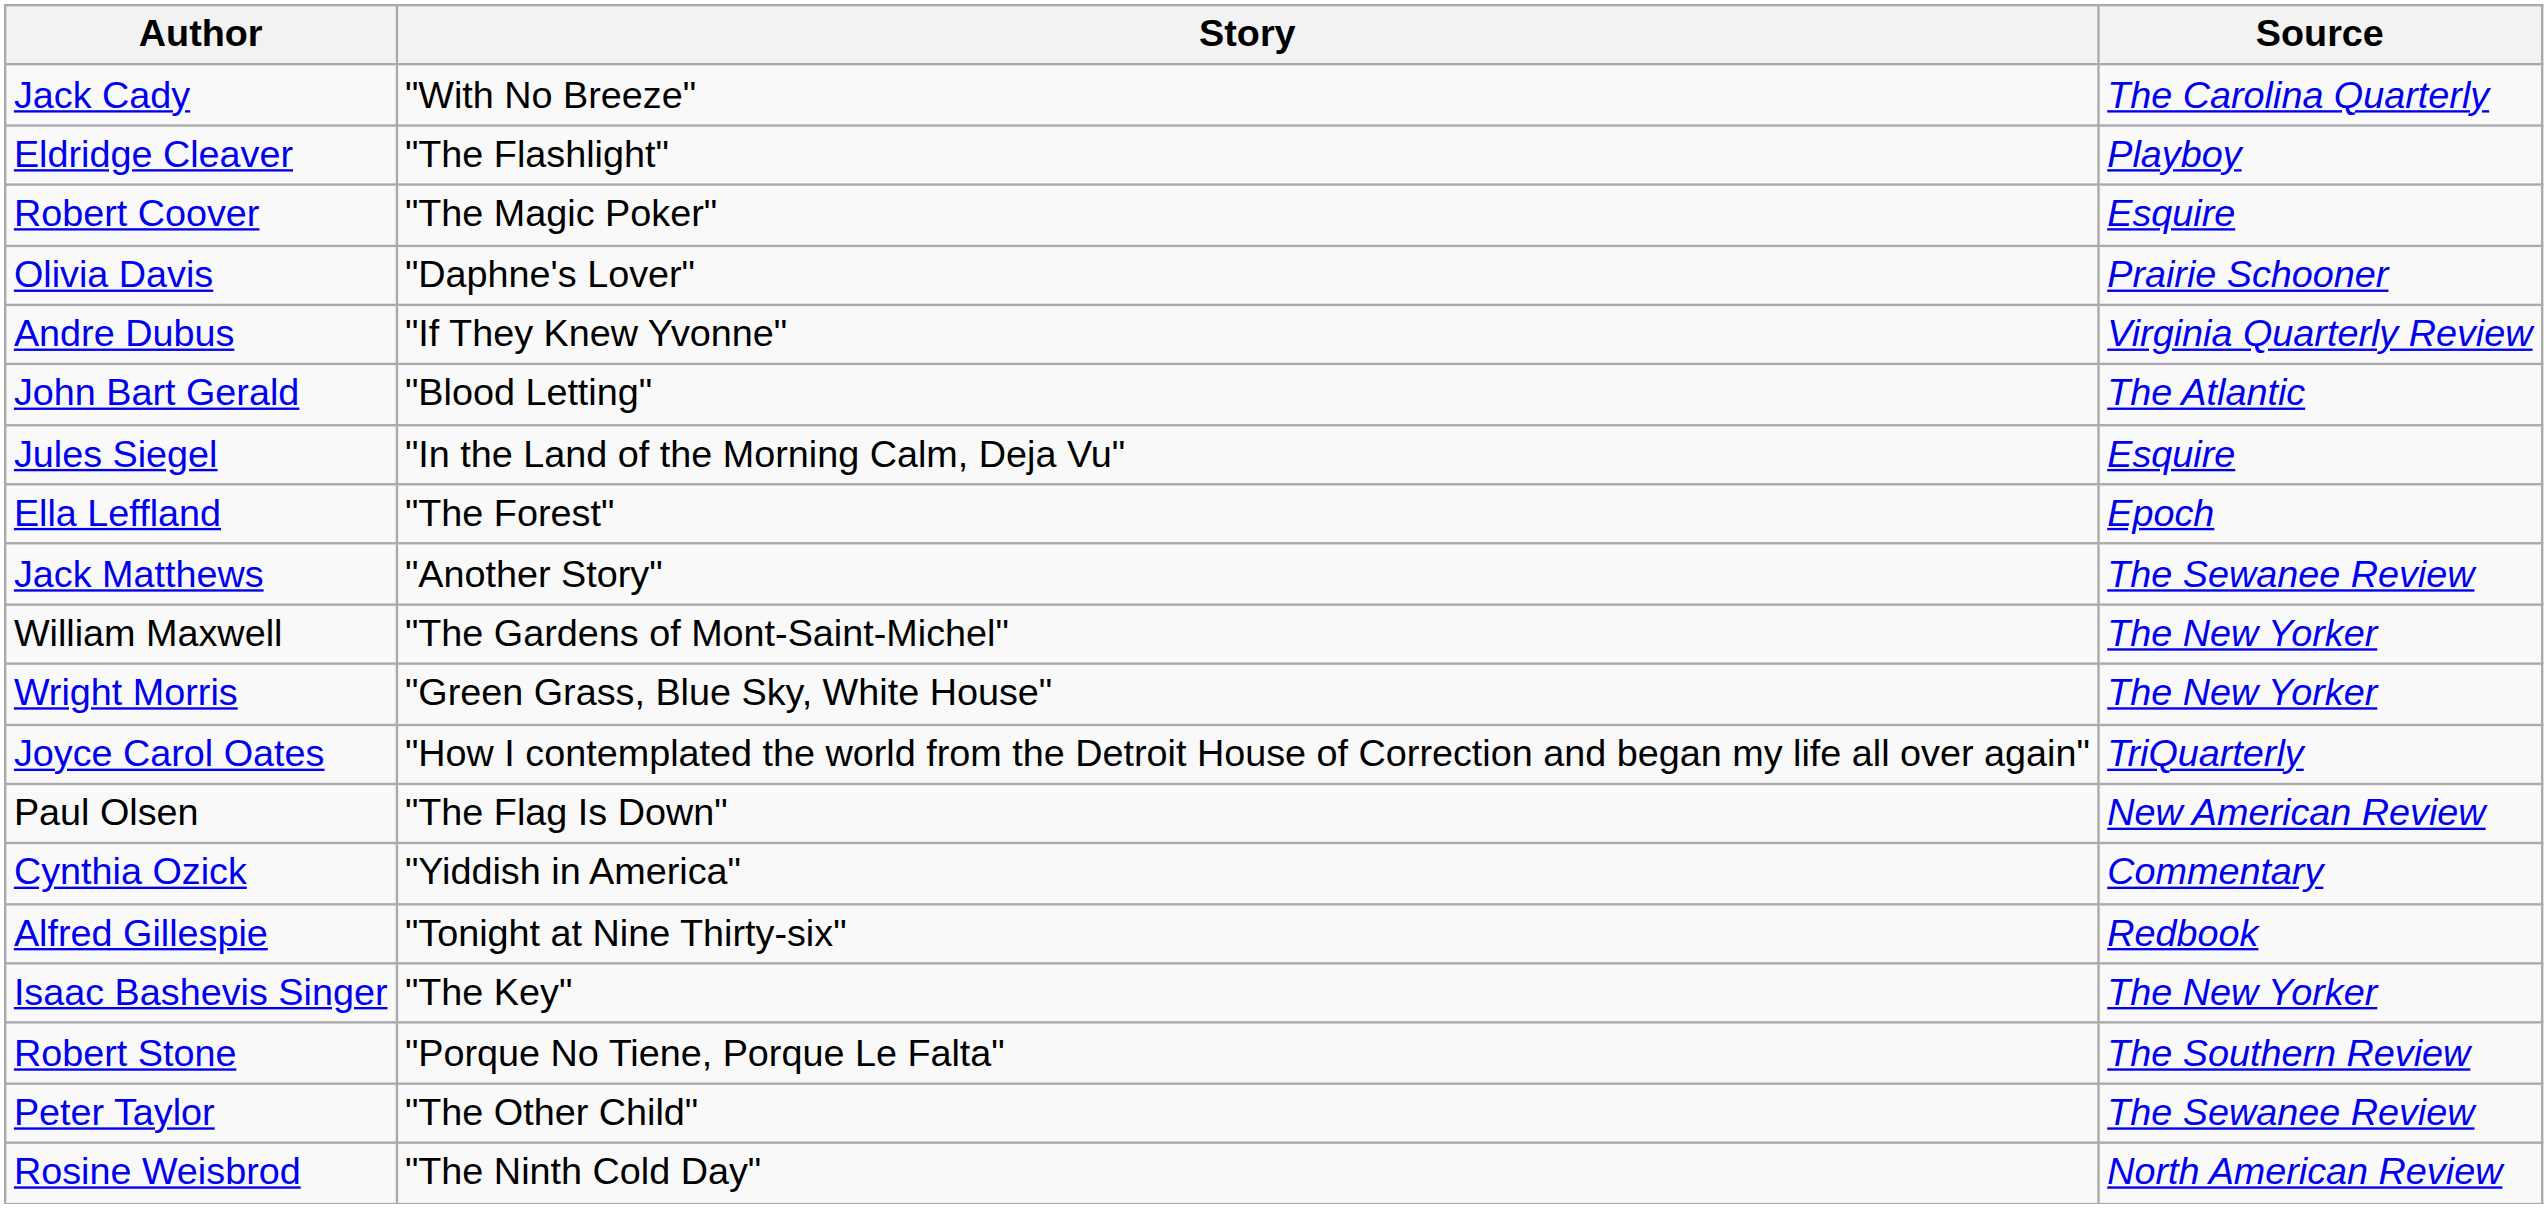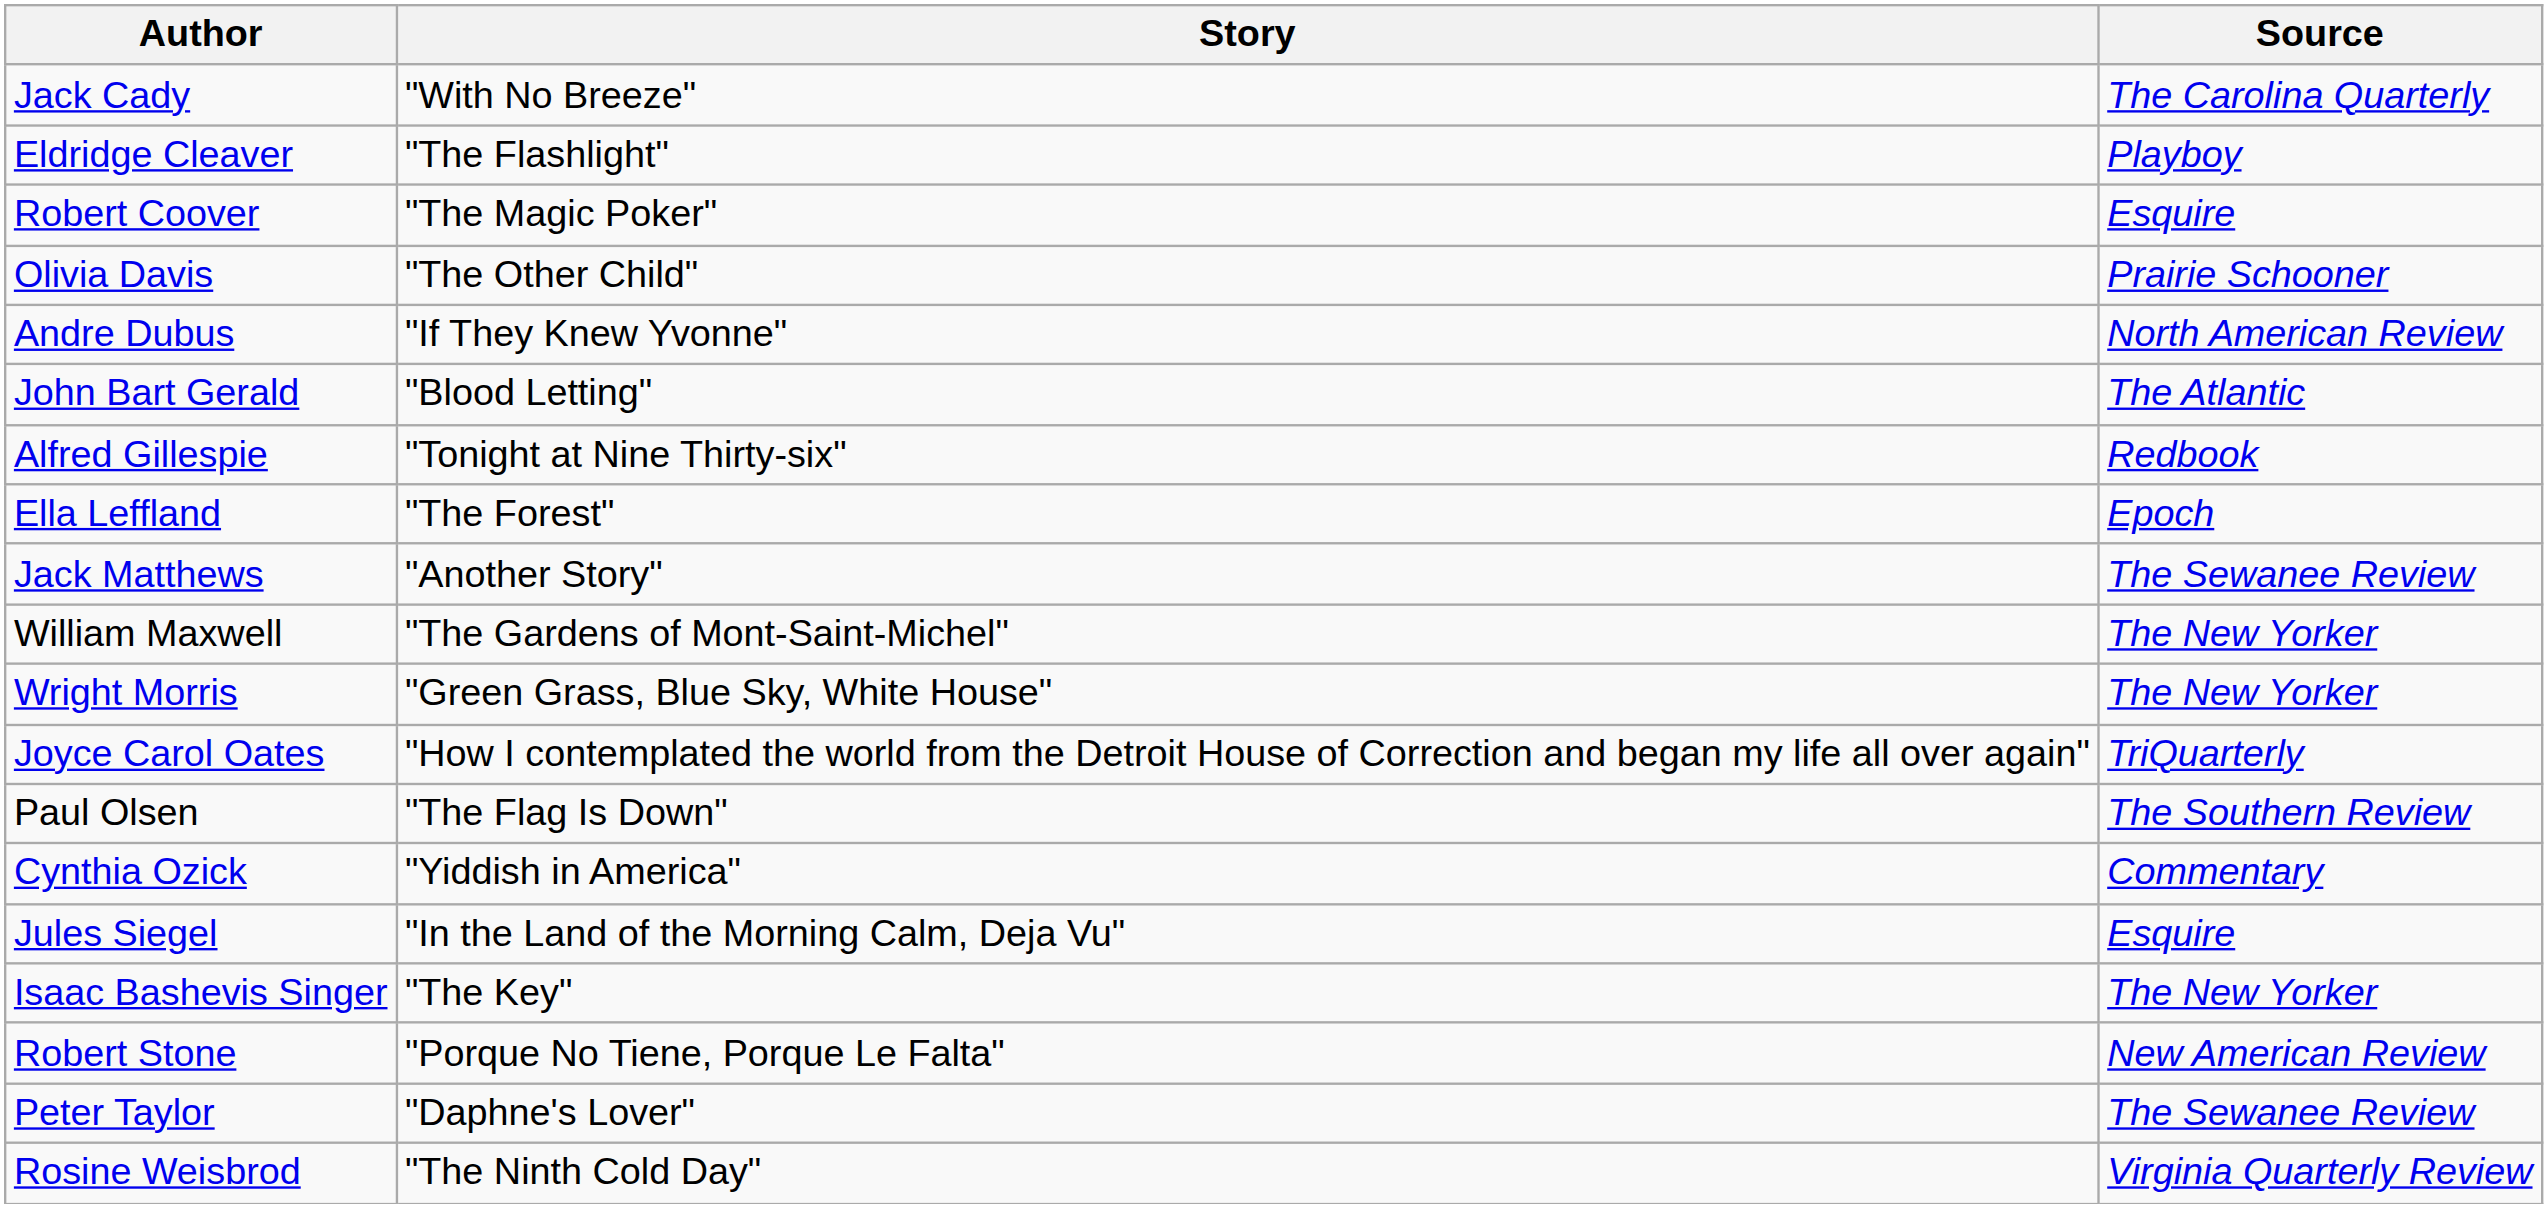 <table class="wikitable">
 <tr>
 <th>Author</th>
 <th>Story</th>
 <th>Source</th>
 </tr>
 <tr>
 <td><a href='#'>Jack Cady</a></td>
 <td>"With No Breeze"</td>
 <td><em><a href='#'>The Carolina Quarterly</a></em></td>
 </tr>
 <tr>
 <td><a href='#'>Eldridge Cleaver</a></td>
 <td>"The Flashlight"</td>
 <td><em><a href='#'>Playboy</a></em></td>
 </tr>
 <tr>
 <td><a href='#'>Robert Coover</a></td>
 <td>"The Magic Poker"</td>
 <td><em><a href='#'>Esquire</a></em></td>
 </tr>
 <tr>
 <td><a href='#'>Olivia Davis</a></td>
-<td>"Daphne's Lover"</td>
+<td>"The Other Child"</td>
 <td><em><a href='#'>Prairie Schooner</a></em></td>
 </tr>
 <tr>
 <td><a href='#'>Andre Dubus</a></td>
 <td>"If They Knew Yvonne"</td>
-<td><em><a href='#'>Virginia Quarterly Review</a></em></td>
+<td><em><a href='#'>North American Review</a></em></td>
 </tr>
 <tr>
 <td><a href='#'>John Bart Gerald</a></td>
 <td>"Blood Letting"</td>
 <td><em><a href='#'>The Atlantic</a></em></td>
 </tr>
 <tr>
-<td><a href='#'>Jules Siegel</a></td>
-<td>"In the Land of the Morning Calm, Deja Vu"</td>
-<td><em><a href='#'>Esquire</a></em></td>
+<td><a href='#'>Alfred Gillespie</a></td>
+<td>"Tonight at Nine Thirty-six"</td>
+<td><em><a href='#'>Redbook</a></em></td>
 </tr>
 <tr>
 <td><a href='#'>Ella Leffland</a></td>
 <td>"The Forest"</td>
 <td><a href='#'><em>Epoch</em></a></td>
 </tr>
 <tr>
 <td><a href='#'>Jack Matthews</a></td>
 <td>"Another Story"</td>
 <td><em><a href='#'>The Sewanee Review</a></em></td>
 </tr>
 <tr>
 <td>William Maxwell</td>
 <td>"The Gardens of Mont-Saint-Michel"</td>
 <td><em><a href='#'>The New Yorker</a></em></td>
 </tr>
 <tr>
 <td><a href='#'>Wright Morris</a></td>
 <td>"Green Grass, Blue Sky, White House"</td>
 <td><em><a href='#'>The New Yorker</a></em></td>
 </tr>
 <tr>
 <td><a href='#'>Joyce Carol Oates</a></td>
 <td>"How I contemplated the world from the Detroit House of Correction and began my life all over again"</td>
 <td><em><a href='#'>TriQuarterly</a></em></td>
 </tr>
 <tr>
 <td>Paul Olsen</td>
 <td>"The Flag Is Down"</td>
-<td><em><a href='#'>New American Review</a></em></td>
+<td><em><a href='#'>The Southern Review</a></em></td>
 </tr>
 <tr>
 <td><a href='#'>Cynthia Ozick</a></td>
 <td>"Yiddish in America"</td>
 <td><em><a href='#'>Commentary</a></em></td>
 </tr>
 <tr>
-<td><a href='#'>Alfred Gillespie</a></td>
-<td>"Tonight at Nine Thirty-six"</td>
-<td><em><a href='#'>Redbook</a></em></td>
+<td><a href='#'>Jules Siegel</a></td>
+<td>"In the Land of the Morning Calm, Deja Vu"</td>
+<td><em><a href='#'>Esquire</a></em></td>
 </tr>
 <tr>
 <td><a href='#'>Isaac Bashevis Singer</a></td>
 <td>"The Key"</td>
 <td><em><a href='#'>The New Yorker</a></em></td>
 </tr>
 <tr>
 <td><a href='#'>Robert Stone</a></td>
 <td>"Porque No Tiene, Porque Le Falta"</td>
-<td><em><a href='#'>The Southern Review</a></em></td>
+<td><em><a href='#'>New American Review</a></em></td>
 </tr>
 <tr>
 <td><a href='#'>Peter Taylor</a></td>
-<td>"The Other Child"</td>
+<td>"Daphne's Lover"</td>
 <td><em><a href='#'>The Sewanee Review</a></em></td>
 </tr>
 <tr>
 <td><a href='#'>Rosine Weisbrod</a></td>
 <td>"The Ninth Cold Day"</td>
-<td><em><a href='#'>North American Review</a></em></td>
+<td><em><a href='#'>Virginia Quarterly Review</a></em></td>
 </tr>
 </table>
